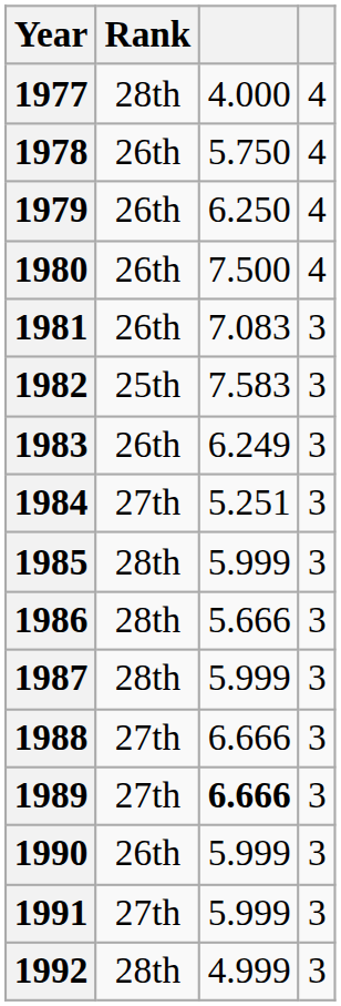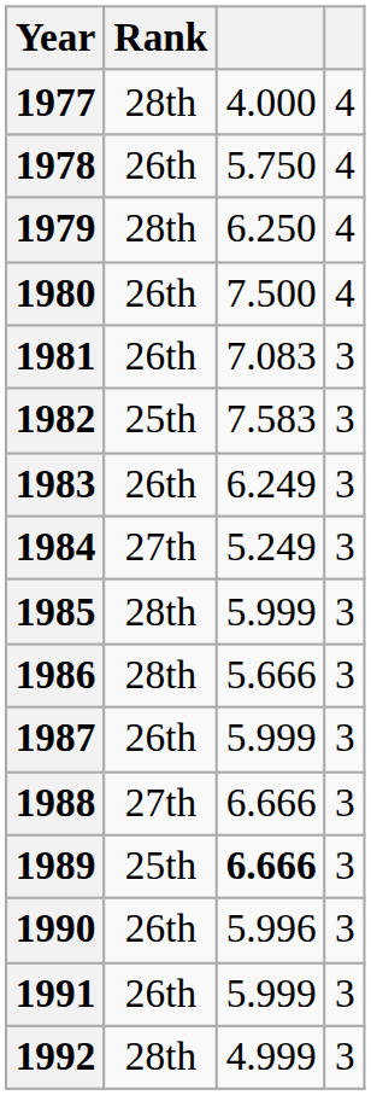 <table class=wikitable style="float:left; margin-right:1em; text-align: center">
 <tr>
 <th>Year</th>
 <th>Rank</th>
 <th></th>
 <th></th>
 </tr>
 <tr>
 <th>1977</th>
 <td>28th</td>
 <td>4.000</td>
 <td>4</td>
 </tr>
 <tr>
 <th>1978</th>
 <td>26th</td>
 <td>5.750</td>
 <td>4</td>
 </tr>
 <tr>
 <th>1979</th>
-<td>26th</td>
+<td>28th</td>
 <td>6.250</td>
 <td>4</td>
 </tr>
 <tr>
 <th>1980</th>
 <td>26th</td>
 <td>7.500</td>
 <td>4</td>
 </tr>
 <tr>
 <th>1981</th>
 <td>26th</td>
 <td>7.083</td>
 <td>3</td>
 </tr>
 <tr>
 <th>1982</th>
 <td>25th</td>
 <td>7.583</td>
 <td>3</td>
 </tr>
 <tr>
 <th>1983</th>
 <td>26th</td>
 <td>6.249</td>
 <td>3</td>
 </tr>
 <tr>
 <th>1984</th>
 <td>27th</td>
-<td>5.251</td>
+<td>5.249</td>
 <td>3</td>
 </tr>
 <tr>
 <th>1985</th>
 <td>28th</td>
 <td>5.999</td>
 <td>3</td>
 </tr>
 <tr>
 <th>1986</th>
 <td>28th</td>
 <td>5.666</td>
 <td>3</td>
 </tr>
 <tr>
 <th>1987</th>
-<td>28th</td>
+<td>26th</td>
 <td>5.999</td>
 <td>3</td>
 </tr>
 <tr>
 <th>1988</th>
 <td>27th</td>
 <td>6.666</td>
 <td>3</td>
 </tr>
 <tr>
 <th>1989</th>
-<td>27th</td>
+<td>25th</td>
 <td><strong>6.666</strong></td>
 <td>3</td>
 </tr>
 <tr>
 <th>1990</th>
 <td>26th</td>
-<td>5.999</td>
+<td>5.996</td>
 <td>3</td>
 </tr>
 <tr>
 <th>1991</th>
-<td>27th</td>
+<td>26th</td>
 <td>5.999</td>
 <td>3</td>
 </tr>
 <tr>
 <th>1992</th>
 <td>28th</td>
 <td>4.999</td>
 <td>3</td>
 </tr>
 </table>
